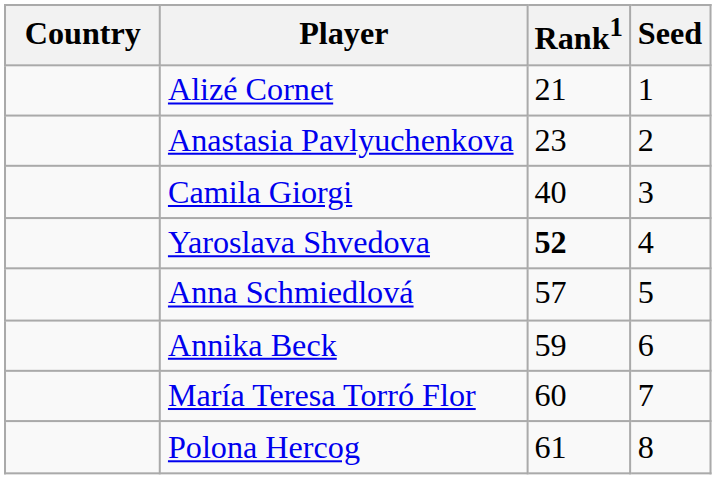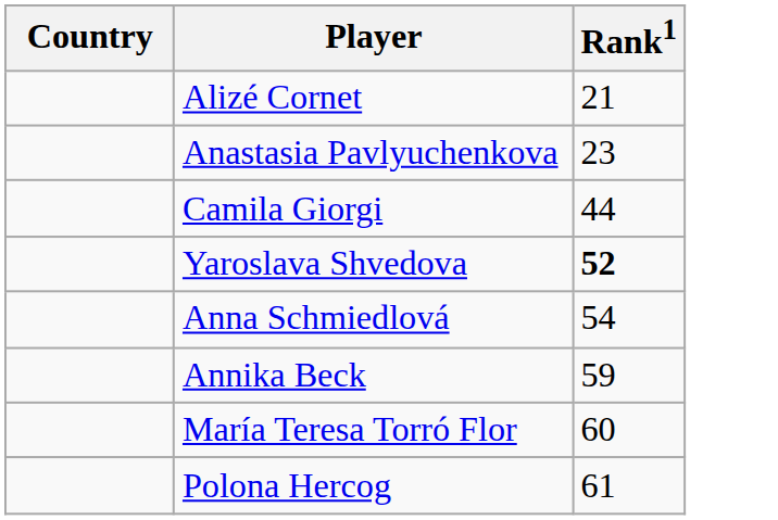 <table class="sortable wikitable">
 <tr>
 <th width="70">Country</th>
 <th width="175">Player</th>
 <th>Rank<sup>1</sup></th>
-<th>Seed</th>
 </tr>
 <tr>
 <td></td>
 <td><a href='#'>Alizé Cornet</a></td>
 <td>21</td>
-<td>1</td>
 </tr>
 <tr>
 <td></td>
 <td><a href='#'>Anastasia Pavlyuchenkova</a></td>
 <td>23</td>
-<td>2</td>
 </tr>
 <tr>
 <td></td>
 <td><a href='#'>Camila Giorgi</a></td>
-<td>40</td>
-<td>3</td>
+<td>44</td>
 </tr>
 <tr>
 <td></td>
 <td><a href='#'>Yaroslava Shvedova</a></td>
 <td><strong>52</strong></td>
-<td>4</td>
 </tr>
 <tr>
 <td></td>
 <td><a href='#'>Anna Schmiedlová</a></td>
-<td>57</td>
-<td>5</td>
+<td>54</td>
 </tr>
 <tr>
 <td></td>
 <td><a href='#'>Annika Beck</a></td>
 <td>59</td>
-<td>6</td>
 </tr>
 <tr>
 <td></td>
 <td><a href='#'>María Teresa Torró Flor</a></td>
 <td>60</td>
-<td>7</td>
 </tr>
 <tr>
 <td></td>
 <td><a href='#'>Polona Hercog</a></td>
 <td>61</td>
-<td>8</td>
 </tr>
 </table>
